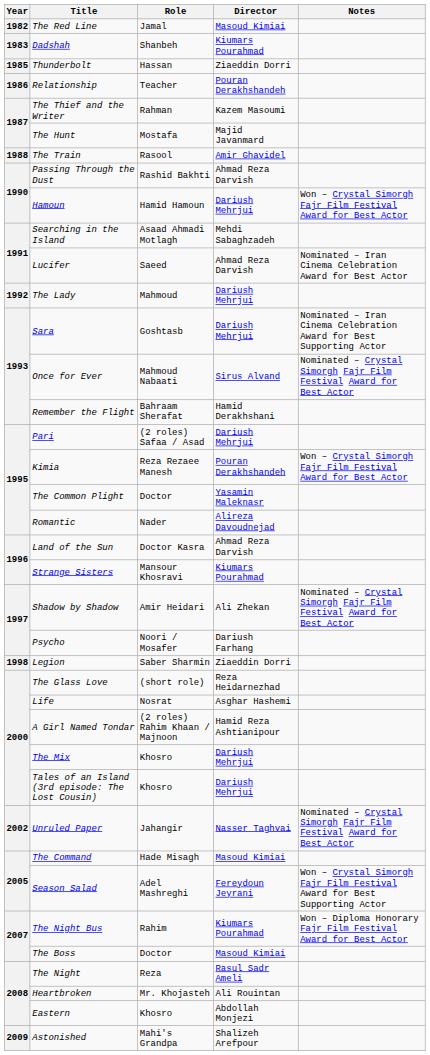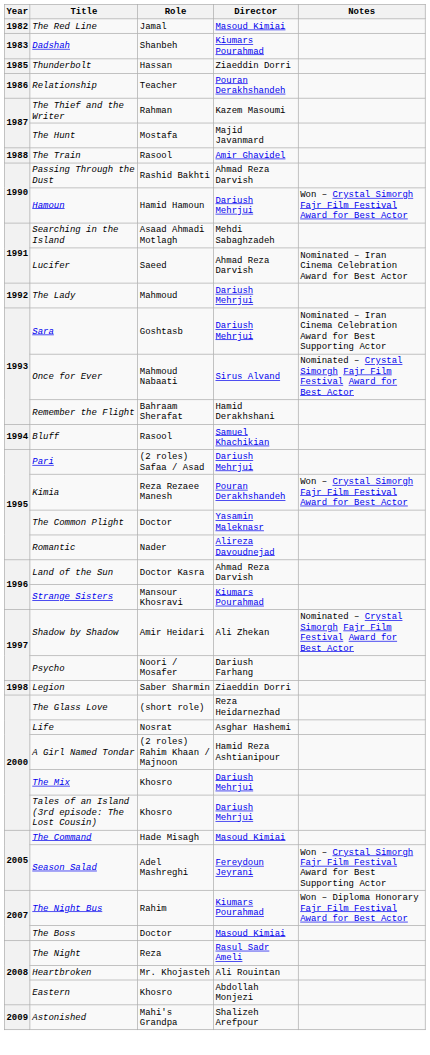 <table class="wikitable plainrowheaders sortable"  style=font-size:100%>
 <tr>
 <th scope="col">Year</th>
 <th scope="col">Title</th>
 <th scope="col">Role</th>
 <th scope="col">Director</th>
 <th scope="col" class="unsortable">Notes</th>
 </tr>
 <tr>
 <th scope="row">1982</th>
 <td><em>The Red Line</em></td>
 <td>Jamal</td>
 <td><a href='#'>Masoud Kimiai</a></td>
 <td></td>
 </tr>
 <tr>
 <th scope="row">1983</th>
 <td><em><a href='#'>Dadshah</a></em></td>
 <td>Shanbeh</td>
 <td><a href='#'>Kiumars Pourahmad</a></td>
 <td></td>
 </tr>
 <tr>
 <th scope="row">1985</th>
 <td><em>Thunderbolt</em></td>
 <td>Hassan</td>
 <td>Ziaeddin Dorri</td>
 <td></td>
 </tr>
 <tr>
 <th scope="row">1986</th>
 <td><em>Relationship</em></td>
 <td>Teacher</td>
 <td><a href='#'>Pouran Derakhshandeh</a></td>
 <td></td>
 </tr>
 <tr>
 <th scope="row" rowspan="2">1987</th>
 <td><em>The Thief and the Writer</em></td>
 <td>Rahman</td>
 <td>Kazem Masoumi</td>
 <td></td>
 </tr>
 <tr>
 <td><em>The Hunt</em></td>
 <td>Mostafa</td>
 <td>Majid Javanmard</td>
 <td></td>
 </tr>
 <tr>
 <th scope="row">1988</th>
 <td><em>The Train</em></td>
 <td>Rasool</td>
 <td><a href='#'>Amir Ghavidel</a></td>
 <td></td>
 </tr>
 <tr>
 <th scope="row" rowspan="2">1990</th>
 <td><em>Passing Through the Dust</em></td>
 <td>Rashid Bakhti</td>
 <td>Ahmad Reza Darvish</td>
 <td></td>
 </tr>
 <tr>
 <td><em><a href='#'>Hamoun</a></em></td>
 <td>Hamid Hamoun</td>
 <td><a href='#'>Dariush Mehrjui</a></td>
 <td>Won – <a href='#'>Crystal Simorgh</a> <a href='#'>Fajr Film Festival</a> <a href='#'>Award for Best Actor</a></td>
 </tr>
 <tr>
 <th scope="row" rowspan="2">1991</th>
 <td><em>Searching in the Island</em></td>
 <td>Asaad Ahmadi Motlagh</td>
 <td>Mehdi Sabaghzadeh</td>
 <td></td>
 </tr>
 <tr>
 <td><em>Lucifer</em></td>
 <td>Saeed</td>
 <td>Ahmad Reza Darvish</td>
 <td>Nominated – Iran Cinema Celebration Award for Best Actor</td>
 </tr>
 <tr>
 <th scope="row">1992</th>
 <td><em>The Lady</em></td>
 <td>Mahmoud</td>
 <td><a href='#'>Dariush Mehrjui</a></td>
 <td></td>
 </tr>
 <tr>
 <th scope="row" rowspan="3">1993</th>
 <td><em><a href='#'>Sara</a></em></td>
 <td>Goshtasb</td>
 <td><a href='#'>Dariush Mehrjui</a></td>
 <td>Nominated – Iran Cinema Celebration Award for Best Supporting Actor</td>
 </tr>
 <tr>
 <td><em>Once for Ever</em></td>
 <td>Mahmoud Nabaati</td>
 <td><a href='#'>Sirus Alvand</a></td>
 <td>Nominated – <a href='#'>Crystal Simorgh</a> <a href='#'>Fajr Film Festival</a> <a href='#'>Award for Best Actor</a></td>
 </tr>
 <tr>
 <td><em>Remember the Flight</em></td>
 <td>Bahraam Sherafat</td>
 <td>Hamid Derakhshani</td>
 <td></td>
 </tr>
 <tr>
+<th scope="row">1994</th>
+<td><em>Bluff</em></td>
+<td>Rasool</td>
+<td><a href='#'>Samuel Khachikian</a></td>
+<td></td>
+</tr>
+<tr>
 <th rowspan="4" scope="row">1995</th>
 <td><em><a href='#'>Pari</a></em></td>
 <td>(2 roles) Safaa / Asad</td>
 <td><a href='#'>Dariush Mehrjui</a></td>
 <td></td>
 </tr>
 <tr>
 <td><em>Kimia</em></td>
 <td>Reza Rezaee Manesh</td>
 <td><a href='#'>Pouran Derakhshandeh</a></td>
 <td>Won – <a href='#'>Crystal Simorgh</a> <a href='#'>Fajr Film Festival</a> <a href='#'>Award for Best Actor</a></td>
 </tr>
 <tr>
 <td><em>The Common Plight</em></td>
 <td>Doctor</td>
 <td><a href='#'>Yasamin Maleknasr</a></td>
 <td></td>
 </tr>
 <tr>
 <td><em>Romantic</em></td>
 <td>Nader</td>
 <td><a href='#'>Alireza Davoudnejad</a></td>
 <td></td>
 </tr>
 <tr>
 <th scope="row" rowspan="2">1996</th>
 <td><em>Land of the Sun</em></td>
 <td>Doctor Kasra</td>
 <td>Ahmad Reza Darvish</td>
 <td></td>
 </tr>
 <tr>
 <td><em><a href='#'>Strange Sisters</a></em></td>
 <td>Mansour Khosravi</td>
 <td><a href='#'>Kiumars Pourahmad</a></td>
 <td></td>
 </tr>
 <tr>
 <th scope="row" rowspan="2">1997</th>
 <td><em>Shadow by Shadow</em></td>
 <td>Amir Heidari</td>
 <td>Ali Zhekan</td>
 <td>Nominated – <a href='#'>Crystal Simorgh</a> <a href='#'>Fajr Film Festival</a> <a href='#'>Award for Best Actor</a></td>
 </tr>
 <tr>
 <td><em>Psycho</em></td>
 <td>Noori / Mosafer</td>
 <td>Dariush Farhang</td>
 <td></td>
 </tr>
 <tr>
 <th scope="row">1998</th>
 <td><em>Legion</em></td>
 <td>Saber Sharmin</td>
 <td>Ziaeddin Dorri</td>
 <td></td>
 </tr>
 <tr>
 <th rowspan="5" scope="row">2000</th>
 <td><em>The Glass Love</em></td>
 <td>(short role)</td>
 <td>Reza Heidarnezhad</td>
 <td></td>
 </tr>
 <tr>
 <td><em>Life</em></td>
 <td>Nosrat</td>
 <td>Asghar Hashemi</td>
 <td></td>
 </tr>
 <tr>
 <td><em>A Girl Named Tondar</em></td>
 <td>(2 roles) Rahim Khaan / Majnoon</td>
 <td>Hamid Reza Ashtianipour</td>
 <td></td>
 </tr>
 <tr>
 <td><em><a href='#'>The Mix</a></em></td>
 <td>Khosro</td>
 <td><a href='#'>Dariush Mehrjui</a></td>
 <td></td>
 </tr>
 <tr>
 <td><em>Tales of an Island (3rd episode: The Lost Cousin)</em></td>
 <td>Khosro</td>
 <td><a href='#'>Dariush Mehrjui</a></td>
 <td></td>
 </tr>
 <tr>
-<th scope="row">2002</th>
-<td><em><a href='#'>Unruled Paper</a></em></td>
-<td>Jahangir</td>
-<td><a href='#'>Nasser Taghvai</a></td>
-<td>Nominated – <a href='#'>Crystal Simorgh</a> <a href='#'>Fajr Film Festival</a> <a href='#'>Award for Best Actor</a></td>
-</tr>
-<tr>
 <th scope="row" rowspan="2">2005</th>
 <td><em><a href='#'>The Command</a></em></td>
 <td>Hade Misagh</td>
 <td><a href='#'>Masoud Kimiai</a></td>
 <td></td>
 </tr>
 <tr>
 <td><em><a href='#'>Season Salad</a></em></td>
 <td>Adel Mashreghi</td>
 <td><a href='#'>Fereydoun Jeyrani</a></td>
 <td>Won – <a href='#'>Crystal Simorgh</a> <a href='#'>Fajr Film Festival</a> Award for Best Supporting Actor</td>
 </tr>
 <tr>
 <th scope="row" rowspan="2">2007</th>
 <td><em><a href='#'>The Night Bus</a></em></td>
 <td>Rahim</td>
 <td><a href='#'>Kiumars Pourahmad</a></td>
 <td>Won – Diploma Honorary <a href='#'>Fajr Film Festival</a> <a href='#'>Award for Best Actor</a></td>
 </tr>
 <tr>
 <td><em>The Boss</em></td>
 <td>Doctor</td>
 <td><a href='#'>Masoud Kimiai</a></td>
 <td></td>
 </tr>
 <tr>
 <th scope="row" rowspan="3">2008</th>
 <td><em>The Night</em></td>
 <td>Reza</td>
 <td><a href='#'>Rasul Sadr Ameli</a></td>
 <td></td>
 </tr>
 <tr>
 <td><em>Heartbroken</em></td>
 <td>Mr. Khojasteh</td>
 <td>Ali Rouintan</td>
 <td></td>
 </tr>
 <tr>
 <td><em>Eastern</em></td>
 <td>Khosro</td>
 <td>Abdollah Monjezi</td>
 <td></td>
 </tr>
 <tr>
 <th scope="row">2009</th>
 <td><em>Astonished</em></td>
 <td>Mahi's Grandpa</td>
 <td>Shalizeh Arefpour</td>
 <td></td>
 </tr>
 </table>
